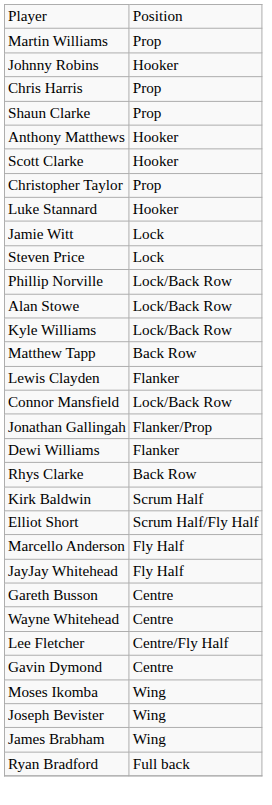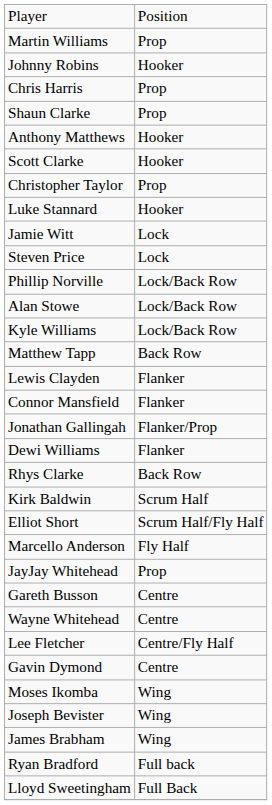 <table class="wikitable">
 <tr>
 <td>Player</td>
 <td>Position</td>
 </tr>
 <tr>
 <td>Martin Williams</td>
 <td>Prop</td>
 </tr>
 <tr>
 <td>Johnny Robins</td>
 <td>Hooker</td>
 </tr>
 <tr>
 <td>Chris Harris</td>
 <td>Prop</td>
 </tr>
 <tr>
 <td>Shaun Clarke</td>
 <td>Prop</td>
 </tr>
 <tr>
 <td>Anthony Matthews</td>
 <td>Hooker</td>
 </tr>
 <tr>
 <td>Scott Clarke</td>
 <td>Hooker</td>
 </tr>
 <tr>
 <td>Christopher Taylor</td>
 <td>Prop</td>
 </tr>
 <tr>
 <td>Luke Stannard</td>
 <td>Hooker</td>
 </tr>
 <tr>
 <td>Jamie Witt</td>
 <td>Lock</td>
 </tr>
 <tr>
 <td>Steven Price</td>
 <td>Lock</td>
 </tr>
 <tr>
 <td>Phillip Norville</td>
 <td>Lock/Back Row</td>
 </tr>
 <tr>
 <td>Alan Stowe</td>
 <td>Lock/Back Row</td>
 </tr>
 <tr>
 <td>Kyle Williams</td>
 <td>Lock/Back Row</td>
 </tr>
 <tr>
 <td>Matthew Tapp</td>
 <td>Back Row</td>
 </tr>
 <tr>
 <td>Lewis Clayden</td>
 <td>Flanker</td>
 </tr>
 <tr>
 <td>Connor Mansfield</td>
-<td>Lock/Back Row</td>
+<td>Flanker</td>
 </tr>
 <tr>
 <td>Jonathan Gallingah</td>
 <td>Flanker/Prop</td>
 </tr>
 <tr>
 <td>Dewi Williams</td>
 <td>Flanker</td>
 </tr>
 <tr>
 <td>Rhys Clarke</td>
 <td>Back Row</td>
 </tr>
 <tr>
 <td>Kirk Baldwin</td>
 <td>Scrum Half</td>
 </tr>
 <tr>
 <td>Elliot Short</td>
 <td>Scrum Half/Fly Half</td>
 </tr>
 <tr>
 <td>Marcello Anderson</td>
 <td>Fly Half</td>
 </tr>
 <tr>
 <td>JayJay Whitehead</td>
-<td>Fly Half</td>
+<td>Prop</td>
 </tr>
 <tr>
 <td>Gareth Busson</td>
 <td>Centre</td>
 </tr>
 <tr>
 <td>Wayne Whitehead</td>
 <td>Centre</td>
 </tr>
 <tr>
 <td>Lee Fletcher</td>
 <td>Centre/Fly Half</td>
 </tr>
 <tr>
 <td>Gavin Dymond</td>
 <td>Centre</td>
 </tr>
 <tr>
 <td>Moses Ikomba</td>
 <td>Wing</td>
 </tr>
 <tr>
 <td>Joseph Bevister</td>
 <td>Wing</td>
 </tr>
 <tr>
 <td>James Brabham</td>
 <td>Wing</td>
 </tr>
 <tr>
 <td>Ryan Bradford</td>
 <td>Full back</td>
 </tr>
 <tr>
+<td>Lloyd Sweetingham</td>
+<td>Full Back</td>
+</tr>
+<tr>
 </tr>
 </table>
